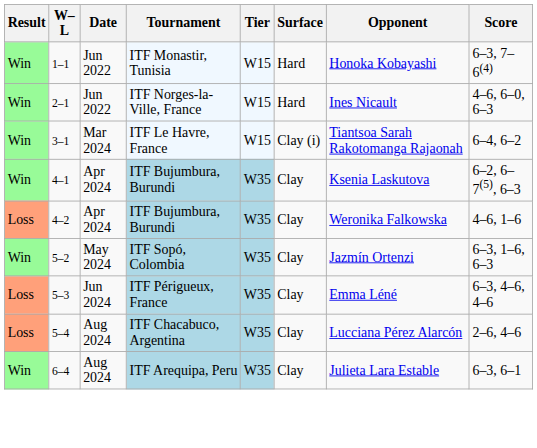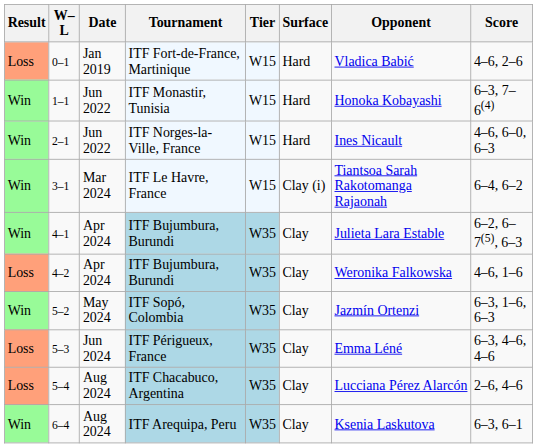 <table class="wikitable sortable">
 <tr>
 <th>Result</th>
 <th class="unsortable">W–L</th>
 <th>Date</th>
 <th>Tournament</th>
 <th>Tier</th>
 <th>Surface</th>
 <th>Opponent</th>
 <th class="unsortable">Score</th>
+</tr>
+<tr>
+<td bgcolor="ffa07a">Loss</td>
+<td><small>0–1</small></td>
+<td>Jan 2019</td>
+<td style="background:#f0f8ff;">ITF Fort-de-France, Martinique</td>
+<td style="background:#f0f8ff;">W15</td>
+<td>Hard</td>
+<td> <a href='#'>Vladica Babić</a></td>
+<td>4–6, 2–6</td>
 </tr>
 <tr>
 <td style="background:#98fb98;">Win</td>
 <td><small>1–1</small></td>
 <td>Jun 2022</td>
 <td style="background:#f0f8ff;">ITF Monastir, Tunisia</td>
 <td style="background:#f0f8ff;">W15</td>
 <td>Hard</td>
 <td> <a href='#'>Honoka Kobayashi</a></td>
 <td>6–3, 7–6<sup>(4)</sup></td>
 </tr>
 <tr>
 <td style="background:#98fb98;">Win</td>
 <td><small>2–1</small></td>
 <td>Jun 2022</td>
 <td style="background:#f0f8ff;">ITF Norges-la-Ville, France</td>
 <td style="background:#f0f8ff;">W15</td>
 <td>Hard</td>
 <td> <a href='#'>Ines Nicault</a></td>
 <td>4–6, 6–0, 6–3</td>
 </tr>
 <tr>
 <td style="background:#98fb98;">Win</td>
 <td><small>3–1</small></td>
 <td>Mar 2024</td>
 <td style="background:#f0f8ff;">ITF Le Havre, France</td>
 <td style="background:#f0f8ff;">W15</td>
 <td>Clay (i)</td>
 <td> <a href='#'>Tiantsoa Sarah Rakotomanga Rajaonah</a></td>
 <td>6–4, 6–2</td>
 </tr>
 <tr>
 <td style="background:#98fb98;">Win</td>
 <td><small>4–1</small></td>
 <td>Apr 2024</td>
 <td style="background:lightblue;">ITF Bujumbura, Burundi</td>
 <td style="background:lightblue;">W35</td>
 <td>Clay</td>
-<td> <a href='#'>Ksenia Laskutova</a></td>
+<td> <a href='#'>Julieta Lara Estable</a></td>
 <td>6–2, 6–7<sup>(5)</sup>, 6–3</td>
 </tr>
 <tr>
 <td bgcolor="ffa07a">Loss</td>
 <td><small>4–2</small></td>
 <td>Apr 2024</td>
 <td style="background:lightblue;">ITF Bujumbura, Burundi</td>
 <td style="background:lightblue;">W35</td>
 <td>Clay</td>
 <td> <a href='#'>Weronika Falkowska</a></td>
 <td>4–6, 1–6</td>
 </tr>
 <tr>
 <td style="background:#98fb98;">Win</td>
 <td><small>5–2</small></td>
 <td>May 2024</td>
 <td style="background:lightblue;">ITF Sopó, Colombia</td>
 <td style="background:lightblue;">W35</td>
 <td>Clay</td>
 <td> <a href='#'>Jazmín Ortenzi</a></td>
 <td>6–3, 1–6, 6–3</td>
 </tr>
 <tr>
 <td bgcolor="ffa07a">Loss</td>
 <td><small>5–3</small></td>
 <td>Jun 2024</td>
 <td style="background:lightblue;">ITF Périgueux, France</td>
 <td style="background:lightblue;">W35</td>
 <td>Clay</td>
 <td> <a href='#'>Emma Léné</a></td>
 <td>6–3, 4–6, 4–6</td>
 </tr>
 <tr>
 <td bgcolor="ffa07a">Loss</td>
 <td><small>5–4</small></td>
 <td>Aug 2024</td>
 <td style="background:lightblue;">ITF Chacabuco, Argentina</td>
 <td style="background:lightblue;">W35</td>
 <td>Clay</td>
 <td> <a href='#'>Lucciana Pérez Alarcón</a></td>
 <td>2–6, 4–6</td>
 </tr>
 <tr>
 <td style="background:#98fb98;">Win</td>
 <td><small>6–4</small></td>
 <td>Aug 2024</td>
 <td style="background:lightblue;">ITF Arequipa, Peru</td>
 <td style="background:lightblue;">W35</td>
 <td>Clay</td>
-<td> <a href='#'>Julieta Lara Estable</a></td>
+<td> <a href='#'>Ksenia Laskutova</a></td>
 <td>6–3, 6–1</td>
 </tr>
 </table>
